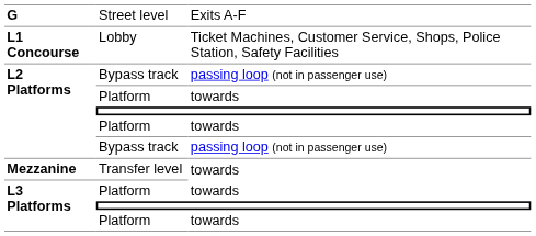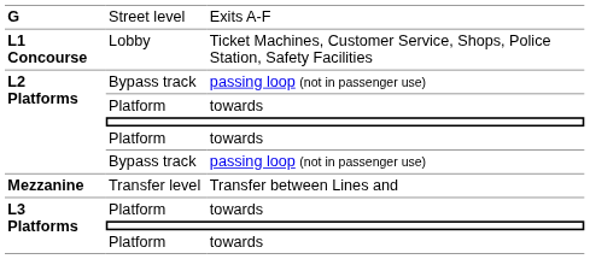 <table table border=0 cellspacing=0 cellpadding=3>
 <tr>
 <td style="border-top:solid 1px gray;" width=100 valign=top><strong>G</strong></td>
 <td style="border-top:solid 1px gray;" width=100 valign=top>Street level</td>
 <td style="border-top:solid 1px gray;" width=390 valign=top>Exits A-F</td>
 </tr>
 <tr>
 <td style="border-bottom:solid 1px gray; border-top:solid 1px gray;" valign=top><strong>L1<br>Concourse</strong></td>
 <td style="border-bottom:solid 1px gray; border-top:solid 1px gray;" valign=top>Lobby</td>
 <td style="border-bottom:solid 1px gray; border-top:solid 1px gray;" valign=top>Ticket Machines, Customer Service, Shops, Police Station, Safety Facilities</td>
 </tr>
 <tr>
 <td style="border-bottom:solid 1px gray;" rowspan=5 valign=top><strong>L2<br>Platforms</strong></td>
 <td style="border-bottom:solid 1px gray;">Bypass track</td>
 <td style="border-bottom:solid 1px gray;">  <a href='#'>passing loop</a> <small>(not in passenger use)</small></td>
 </tr>
 <tr>
 <td>Platform </td>
 <td>  towards  </td>
 </tr>
 <tr>
 <td style="border-right:solid 2px black;border-left:solid 2px black;border-top:solid 2px black;border-bottom:solid 2px black;" colspan=2></td>
 </tr>
 <tr>
 <td style="border-bottom:solid 1px gray;">Platform </td>
 <td style="border-bottom:solid 1px gray;"> towards   </td>
 </tr>
 <tr>
 <td style="border-bottom:solid 1px gray;">Bypass track</td>
 <td style="border-bottom:solid 1px gray;"> <a href='#'>passing loop</a> <small>(not in passenger use)</small> </td>
 </tr>
 <tr>
 <td style="border-bottom:solid 1px gray;" valign=top><strong>Mezzanine</strong></td>
 <td style="border-bottom:solid 1px gray;" valign=top>Transfer level</td>
-<td>  towards  </td>
+<td style="border-bottom:solid 1px gray;" valign=top>Transfer between Lines  and </td>
 </tr>
 <tr>
 <td style="border-bottom:solid 1px gray;" rowspan=3 valign=top><strong>L3<br>Platforms</strong></td>
 <td>Platform </td>
 <td>  towards  </td>
 </tr>
 <tr>
 <td style="border-top:solid 2px black;border-right:solid 2px black;border-left:solid 2px black;border-bottom:solid 2px black;text-align:center;" colspan=2></td>
 </tr>
 <tr>
 <td style="border-bottom:solid 1px gray;">Platform </td>
 <td style="border-bottom:solid 1px gray;"> towards   </td>
 </tr>
 </table>
